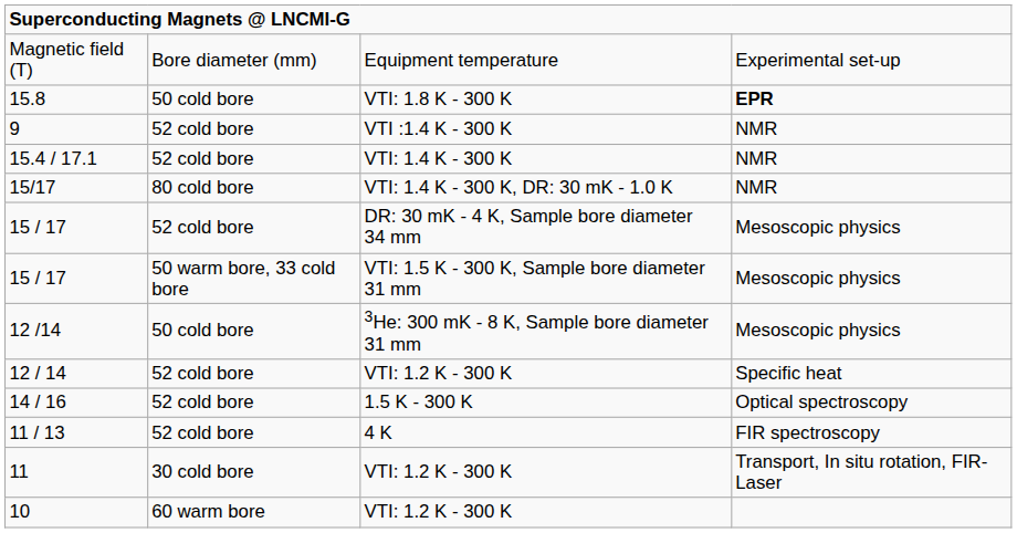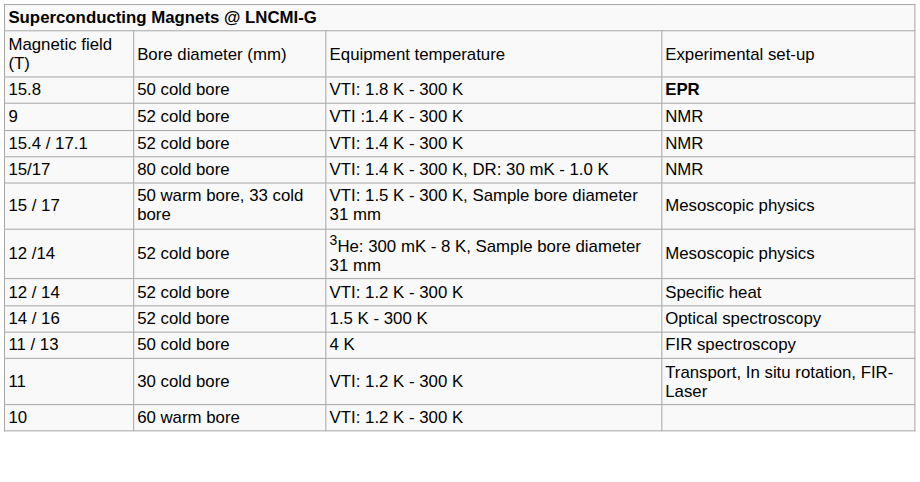 <table class="wikitable">
 <tr>
 <td colspan="4"><strong>Superconducting Magnets @ LNCMI-G</strong></td>
 </tr>
 <tr>
 <td>Magnetic field (T)</td>
 <td>Bore  diameter (mm)</td>
 <td>Equipment  temperature</td>
 <td>Experimental  set-up</td>
 </tr>
 <tr>
 <td>15.8</td>
 <td>50 cold bore</td>
 <td>VTI: 1.8 K - 300 K</td>
 <td><strong>EPR</strong></td>
 </tr>
 <tr>
 <td>9</td>
 <td>52  cold bore</td>
 <td>VTI  :1.4 K - 300 K</td>
 <td>NMR</td>
 </tr>
 <tr>
 <td>15.4 / 17.1</td>
 <td>52  cold bore</td>
 <td>VTI:  1.4 K - 300 K</td>
 <td>NMR</td>
 </tr>
 <tr>
 <td>15/17</td>
 <td>80  cold bore</td>
 <td>VTI:  1.4 K - 300 K, DR: 30 mK - 1.0 K</td>
 <td>NMR</td>
 </tr>
 <tr>
 <td>15 / 17</td>
-<td>52  cold bore</td>
-<td>DR:  30 mK - 4 K, Sample bore diameter 34 mm</td>
-<td>Mesoscopic  physics</td>
-</tr>
-<tr>
-<td>15 / 17</td>
 <td>50 warm bore, 33 cold  bore</td>
 <td>VTI:  1.5 K - 300 K, Sample bore diameter 31 mm</td>
 <td>Mesoscopic  physics</td>
 </tr>
 <tr>
 <td>12 /14</td>
-<td>50  cold bore</td>
+<td>52  cold bore</td>
 <td><sup>3</sup>He: 300 mK - 8 K, Sample bore diameter 31 mm</td>
 <td>Mesoscopic  physics</td>
 </tr>
 <tr>
 <td>12 / 14</td>
 <td>52  cold bore</td>
 <td>VTI:  1.2 K - 300 K</td>
 <td>Specific  heat</td>
 </tr>
 <tr>
 <td>14 / 16</td>
 <td>52  cold bore</td>
 <td>1.5  K - 300 K</td>
 <td>Optical  spectroscopy</td>
 </tr>
 <tr>
 <td>11 / 13</td>
-<td>52  cold bore</td>
+<td>50  cold bore</td>
 <td>4  K</td>
 <td>FIR  spectroscopy</td>
 </tr>
 <tr>
 <td>11</td>
 <td>30  cold bore</td>
 <td>VTI:  1.2 K - 300 K</td>
 <td>Transport,  In situ rotation, FIR-Laser</td>
 </tr>
 <tr>
 <td>10</td>
 <td>60  warm bore</td>
 <td>VTI:  1.2 K - 300 K</td>
 <td></td>
 </tr>
 </table>
